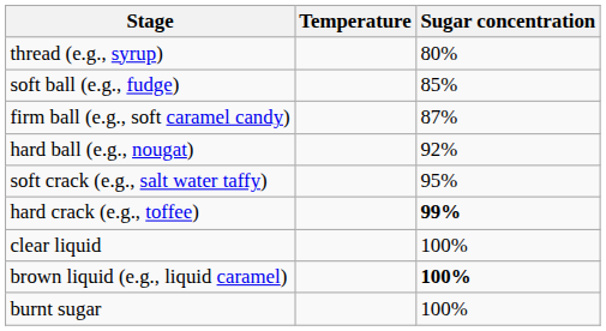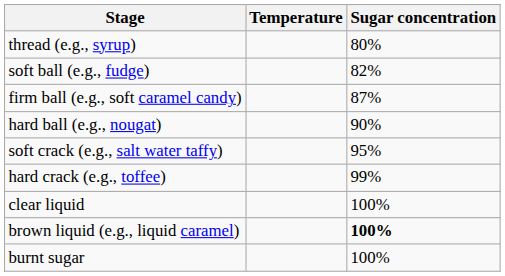 <table class="wikitable">
 <tr>
 <th>Stage</th>
 <th>Temperature</th>
 <th>Sugar concentration</th>
 </tr>
 <tr>
 <td>thread (e.g., <a href='#'>syrup</a>)</td>
 <td></td>
 <td>80%</td>
 </tr>
 <tr>
 <td>soft ball (e.g., <a href='#'>fudge</a>)</td>
 <td></td>
-<td>85%</td>
+<td>82%</td>
 </tr>
 <tr>
 <td>firm ball (e.g., soft <a href='#'>caramel candy</a>)</td>
 <td></td>
 <td>87%</td>
 </tr>
 <tr>
 <td>hard ball (e.g., <a href='#'>nougat</a>)</td>
 <td></td>
-<td>92%</td>
+<td>90%</td>
 </tr>
 <tr>
 <td>soft crack (e.g., <a href='#'>salt water taffy</a>)</td>
 <td></td>
 <td>95%</td>
 </tr>
 <tr>
 <td>hard crack (e.g., <a href='#'>toffee</a>)</td>
 <td></td>
-<td><strong>99%</strong></td>
+<td>99%</td>
 </tr>
 <tr>
 <td>clear liquid</td>
 <td></td>
 <td>100%</td>
 </tr>
 <tr>
 <td>brown liquid (e.g., liquid <a href='#'>caramel</a>)</td>
 <td></td>
 <td><strong>100%</strong></td>
 </tr>
 <tr>
 <td>burnt sugar</td>
 <td></td>
 <td>100%</td>
 </tr>
 </table>
